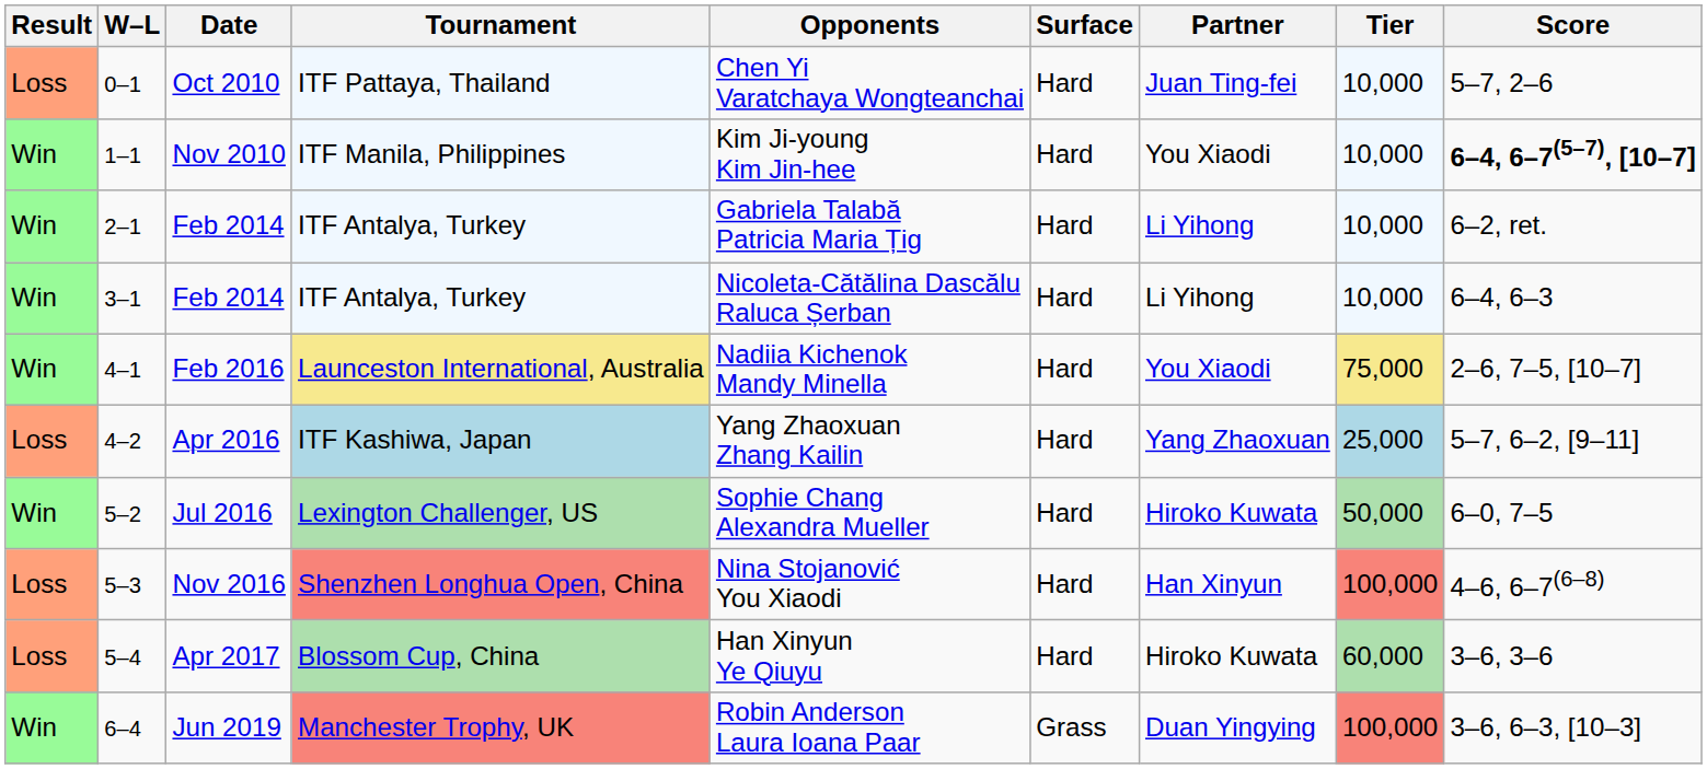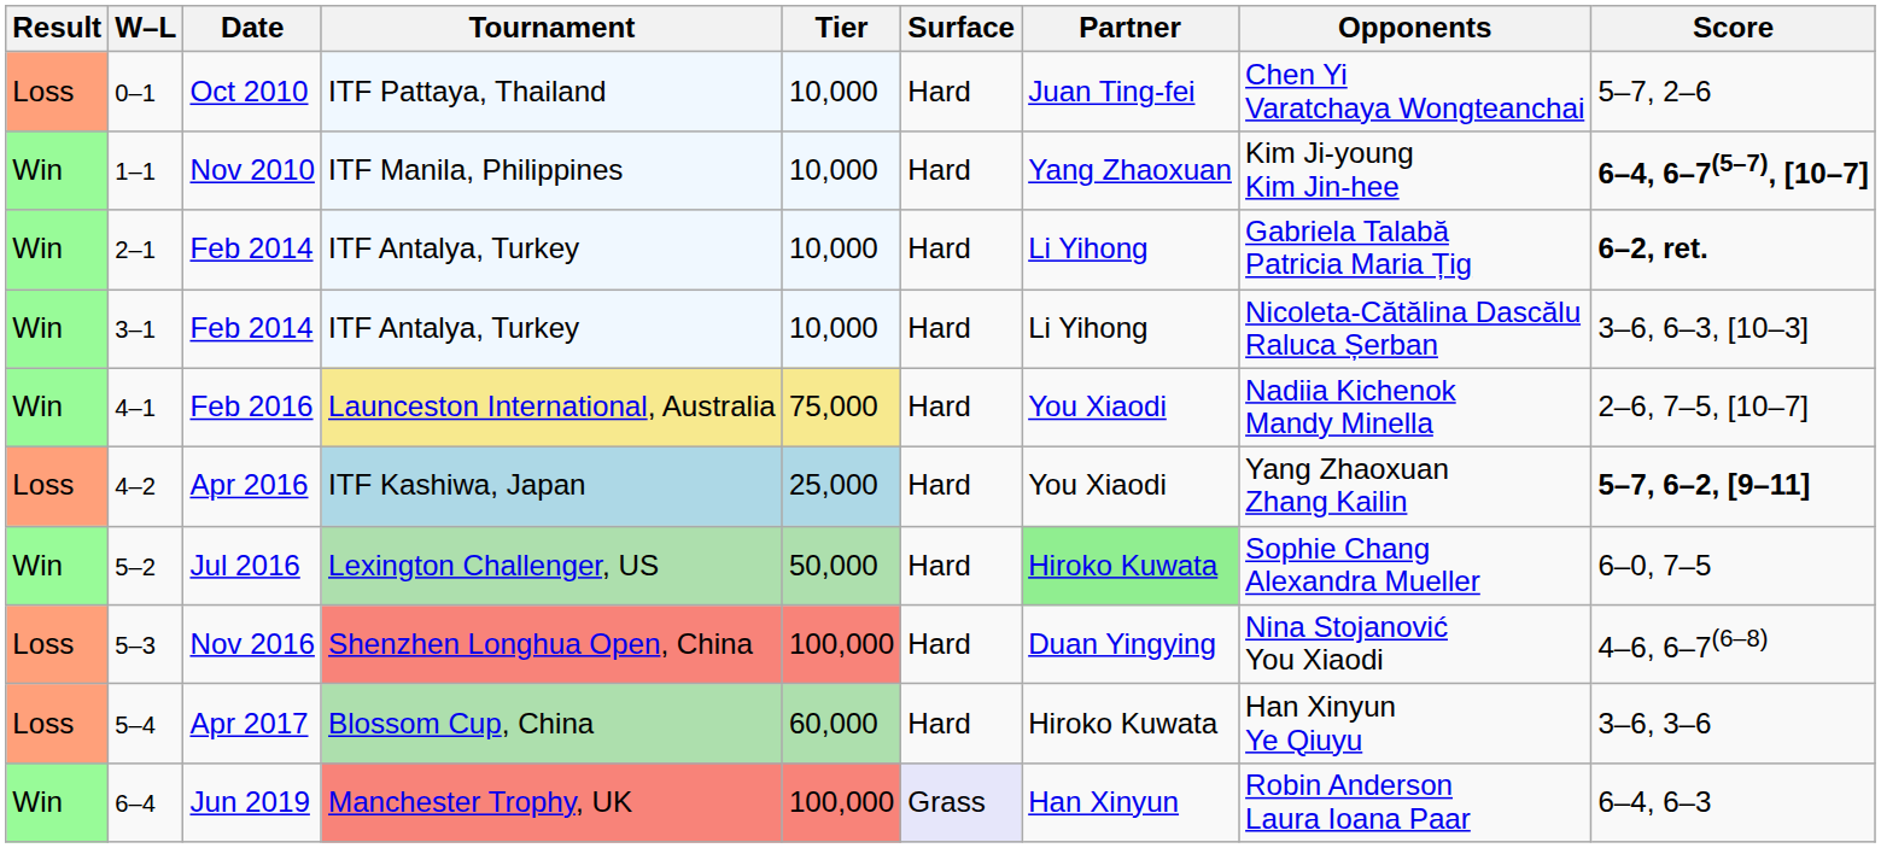 <table class="sortable wikitable">
 <tr>
 <th>Result</th>
 <th class="unsortable">W–L</th>
 <th>Date</th>
 <th>Tournament</th>
-<th>Opponents</th>
+<th>Tier</th>
 <th>Surface</th>
 <th>Partner</th>
-<th>Tier</th>
+<th>Opponents</th>
 <th class="unsortable">Score</th>
 </tr>
 <tr>
 <td style="background:#ffa07a;">Loss</td>
 <td><small>0–1</small></td>
 <td><a href='#'>Oct 2010</a></td>
 <td style="background:#f0f8ff;">ITF Pattaya, Thailand</td>
-<td> <a href='#'>Chen Yi</a> <br>  <a href='#'>Varatchaya Wongteanchai</a></td>
+<td style="background:#f0f8ff;">10,000</td>
 <td>Hard</td>
 <td> <a href='#'>Juan Ting-fei</a></td>
-<td style="background:#f0f8ff;">10,000</td>
+<td> <a href='#'>Chen Yi</a> <br>  <a href='#'>Varatchaya Wongteanchai</a></td>
 <td>5–7, 2–6</td>
 </tr>
 <tr>
 <td style="background:#98fb98;">Win</td>
 <td><small>1–1</small></td>
 <td><a href='#'>Nov 2010</a></td>
 <td style="background:#f0f8ff;">ITF Manila, Philippines</td>
+<td style="background:#f0f8ff;">10,000</td>
+<td>Hard</td>
+<td> <a href='#'>Yang Zhaoxuan</a></td>
 <td> Kim Ji-young <br>  <a href='#'>Kim Jin-hee</a></td>
-<td>Hard</td>
-<td> You Xiaodi</td>
-<td style="background:#f0f8ff;">10,000</td>
 <td><strong>6–4, 6–7<sup>(5–7)</sup>, [10–7]</strong></td>
 </tr>
 <tr>
 <td style="background:#98fb98;">Win</td>
 <td><small>2–1</small></td>
 <td><a href='#'>Feb 2014</a></td>
 <td style="background:#f0f8ff;">ITF Antalya, Turkey</td>
-<td> <a href='#'>Gabriela Talabă</a> <br>  <a href='#'>Patricia Maria Țig</a></td>
+<td style="background:#f0f8ff;">10,000</td>
 <td>Hard</td>
 <td> <a href='#'>Li Yihong</a></td>
-<td style="background:#f0f8ff;">10,000</td>
-<td>6–2, ret.</td>
+<td> <a href='#'>Gabriela Talabă</a> <br>  <a href='#'>Patricia Maria Țig</a></td>
+<td><strong>6–2, ret.</strong></td>
 </tr>
 <tr>
 <td style="background:#98fb98;">Win</td>
 <td><small>3–1</small></td>
 <td><a href='#'>Feb 2014</a></td>
 <td style="background:#f0f8ff;">ITF Antalya, Turkey</td>
-<td> <a href='#'>Nicoleta-Cătălina Dascălu</a> <br>  <a href='#'>Raluca Șerban</a></td>
+<td style="background:#f0f8ff;">10,000</td>
 <td>Hard</td>
 <td> Li Yihong</td>
-<td style="background:#f0f8ff;">10,000</td>
-<td>6–4, 6–3</td>
+<td> <a href='#'>Nicoleta-Cătălina Dascălu</a> <br>  <a href='#'>Raluca Șerban</a></td>
+<td>3–6, 6–3, [10–3]</td>
 </tr>
 <tr>
 <td style="background:#98fb98;">Win</td>
 <td><small>4–1</small></td>
 <td><a href='#'>Feb 2016</a></td>
 <td style="background:#f7e98e;"><a href='#'>Launceston International</a>, Australia</td>
-<td> <a href='#'>Nadiia Kichenok</a> <br>  <a href='#'>Mandy Minella</a></td>
+<td style="background:#f7e98e;">75,000</td>
 <td>Hard</td>
 <td> <a href='#'>You Xiaodi</a></td>
-<td style="background:#f7e98e;">75,000</td>
+<td> <a href='#'>Nadiia Kichenok</a> <br>  <a href='#'>Mandy Minella</a></td>
 <td>2–6, 7–5, [10–7]</td>
 </tr>
 <tr>
 <td style="background:#ffa07a;">Loss</td>
 <td><small>4–2</small></td>
 <td><a href='#'>Apr 2016</a></td>
 <td style="background:lightblue;">ITF Kashiwa, Japan</td>
+<td style="background:lightblue;">25,000</td>
+<td>Hard</td>
+<td> You Xiaodi</td>
 <td> Yang Zhaoxuan <br>  <a href='#'>Zhang Kailin</a></td>
-<td>Hard</td>
-<td> <a href='#'>Yang Zhaoxuan</a></td>
-<td style="background:lightblue;">25,000</td>
-<td>5–7, 6–2, [9–11]</td>
+<td><strong>5–7, 6–2, [9–11]</strong></td>
 </tr>
 <tr>
 <td style="background:#98fb98;">Win</td>
 <td><small>5–2</small></td>
 <td><a href='#'>Jul 2016</a></td>
 <td style="background:#addfad;"><a href='#'>Lexington Challenger</a>, US</td>
+<td style="background:#addfad;">50,000</td>
+<td>Hard</td>
+<td style="background: lightgreen;"> <a href='#'>Hiroko Kuwata</a></td>
 <td> <a href='#'>Sophie Chang</a> <br>  <a href='#'>Alexandra Mueller</a></td>
-<td>Hard</td>
-<td> <a href='#'>Hiroko Kuwata</a></td>
-<td style="background:#addfad;">50,000</td>
 <td>6–0, 7–5</td>
 </tr>
 <tr>
 <td style="background:#ffa07a;">Loss</td>
 <td><small>5–3</small></td>
 <td><a href='#'>Nov 2016</a></td>
 <td style="background:#f88379;"><a href='#'>Shenzhen Longhua Open</a>, China</td>
+<td style="background:#f88379;">100,000</td>
+<td>Hard</td>
+<td> <a href='#'>Duan Yingying</a></td>
 <td> <a href='#'>Nina Stojanović</a> <br>  You Xiaodi</td>
-<td>Hard</td>
-<td> <a href='#'>Han Xinyun</a></td>
-<td style="background:#f88379;">100,000</td>
 <td>4–6, 6–7<sup>(6–8)</sup></td>
 </tr>
 <tr>
 <td style="background:#ffa07a;">Loss</td>
 <td><small>5–4</small></td>
 <td><a href='#'>Apr 2017</a></td>
 <td style="background:#addfad;"><a href='#'>Blossom Cup</a>, China</td>
-<td> Han Xinyun <br>  <a href='#'>Ye Qiuyu</a></td>
+<td style="background:#addfad;">60,000</td>
 <td>Hard</td>
 <td> Hiroko Kuwata</td>
-<td style="background:#addfad;">60,000</td>
+<td> Han Xinyun <br>  <a href='#'>Ye Qiuyu</a></td>
 <td>3–6, 3–6</td>
 </tr>
 <tr>
 <td style="background:#98fb98;">Win</td>
 <td><small>6–4</small></td>
 <td><a href='#'>Jun 2019</a></td>
 <td style="background:#f88379;"><a href='#'>Manchester Trophy</a>, UK</td>
+<td style="background:#f88379;">100,000</td>
+<td style="background: lavender;">Grass</td>
+<td> <a href='#'>Han Xinyun</a></td>
 <td> <a href='#'>Robin Anderson</a> <br>  <a href='#'>Laura Ioana Paar</a></td>
-<td>Grass</td>
-<td> <a href='#'>Duan Yingying</a></td>
-<td style="background:#f88379;">100,000</td>
-<td>3–6, 6–3, [10–3]</td>
+<td>6–4, 6–3</td>
 </tr>
 </table>
